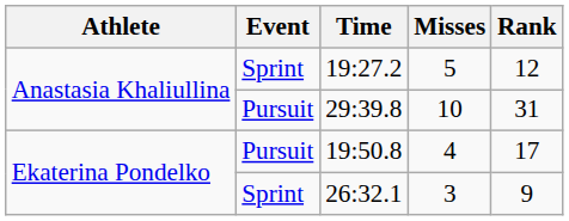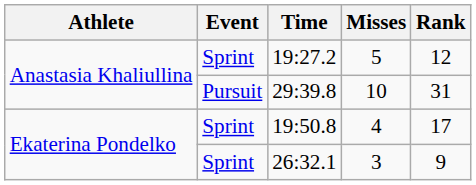 <table class="wikitable" style="font-size:90%">
 <tr>
 <th>Athlete</th>
 <th>Event</th>
 <th>Time</th>
 <th>Misses</th>
 <th>Rank</th>
 </tr>
 <tr align=center>
 <td align=left rowspan=2><a href='#'>Anastasia Khaliullina</a></td>
 <td align=left><a href='#'>Sprint</a></td>
 <td>19:27.2</td>
 <td>5</td>
 <td>12</td>
 </tr>
 <tr align=center>
 <td align=left><a href='#'>Pursuit</a></td>
 <td>29:39.8</td>
 <td>10</td>
 <td>31</td>
 </tr>
 <tr align=center>
 <td align=left rowspan=2><a href='#'>Ekaterina Pondelko</a></td>
-<td align=left><a href='#'>Pursuit</a></td>
+<td align=left><a href='#'>Sprint</a></td>
 <td>19:50.8</td>
 <td>4</td>
 <td>17</td>
 </tr>
 <tr align=center>
 <td align=left><a href='#'>Sprint</a></td>
 <td>26:32.1</td>
 <td>3</td>
 <td>9</td>
 </tr>
 </table>
